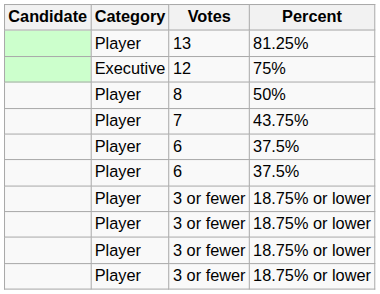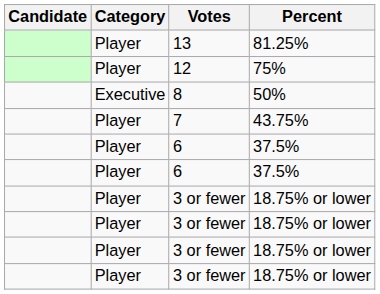 <table class="wikitable sortable plainrowheaders">
 <tr>
 <th>Candidate</th>
 <th>Category</th>
 <th data-sort-type="number">Votes</th>
 <th>Percent</th>
 </tr>
 <tr>
 <td scope="row" style="background:#ccffcc"><strong><em></em></strong></td>
 <td>Player</td>
 <td>13</td>
 <td>81.25%</td>
 </tr>
 <tr>
 <td scope="row" style="background:#ccffcc"><strong><em></em></strong></td>
-<td>Executive</td>
+<td>Player</td>
 <td>12</td>
 <td>75%</td>
 </tr>
 <tr>
 <td></td>
-<td>Player</td>
+<td>Executive</td>
 <td>8</td>
 <td>50%</td>
 </tr>
 <tr>
 <td><em></em></td>
 <td>Player</td>
 <td>7</td>
 <td>43.75%</td>
 </tr>
 <tr>
 <td></td>
 <td>Player</td>
 <td>6</td>
 <td>37.5%</td>
 </tr>
 <tr>
 <td></td>
 <td>Player</td>
 <td>6</td>
 <td>37.5%</td>
 </tr>
 <tr>
 <td></td>
 <td>Player</td>
 <td>3 or fewer</td>
 <td>18.75% or lower</td>
 </tr>
 <tr>
 <td></td>
 <td>Player</td>
 <td>3 or fewer</td>
 <td>18.75% or lower</td>
 </tr>
 <tr>
 <td></td>
 <td>Player</td>
 <td>3 or fewer</td>
 <td>18.75% or lower</td>
 </tr>
 <tr>
 <td></td>
 <td>Player</td>
 <td>3 or fewer</td>
 <td>18.75% or lower</td>
 </tr>
 </table>
